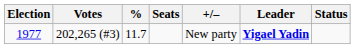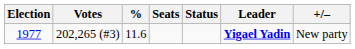 <table class=wikitable style=text-align:center>
 <tr>
 <th>Election</th>
 <th>Votes</th>
 <th>%</th>
 <th>Seats</th>
+<th>Status</th>
+<th>Leader</th>
 <th>+/–</th>
-<th>Leader</th>
-<th>Status</th>
 </tr>
 <tr>
 <td><a href='#'>1977</a></td>
 <td>202,265 (#3)</td>
-<td>11.7</td>
+<td>11.6</td>
 <td></td>
+<td></td>
+<td><strong><a href='#'>Yigael Yadin</a></strong></td>
 <td>New party</td>
-<td><strong><a href='#'>Yigael Yadin</a></strong></td>
-<td></td>
 </tr>
 </table>
